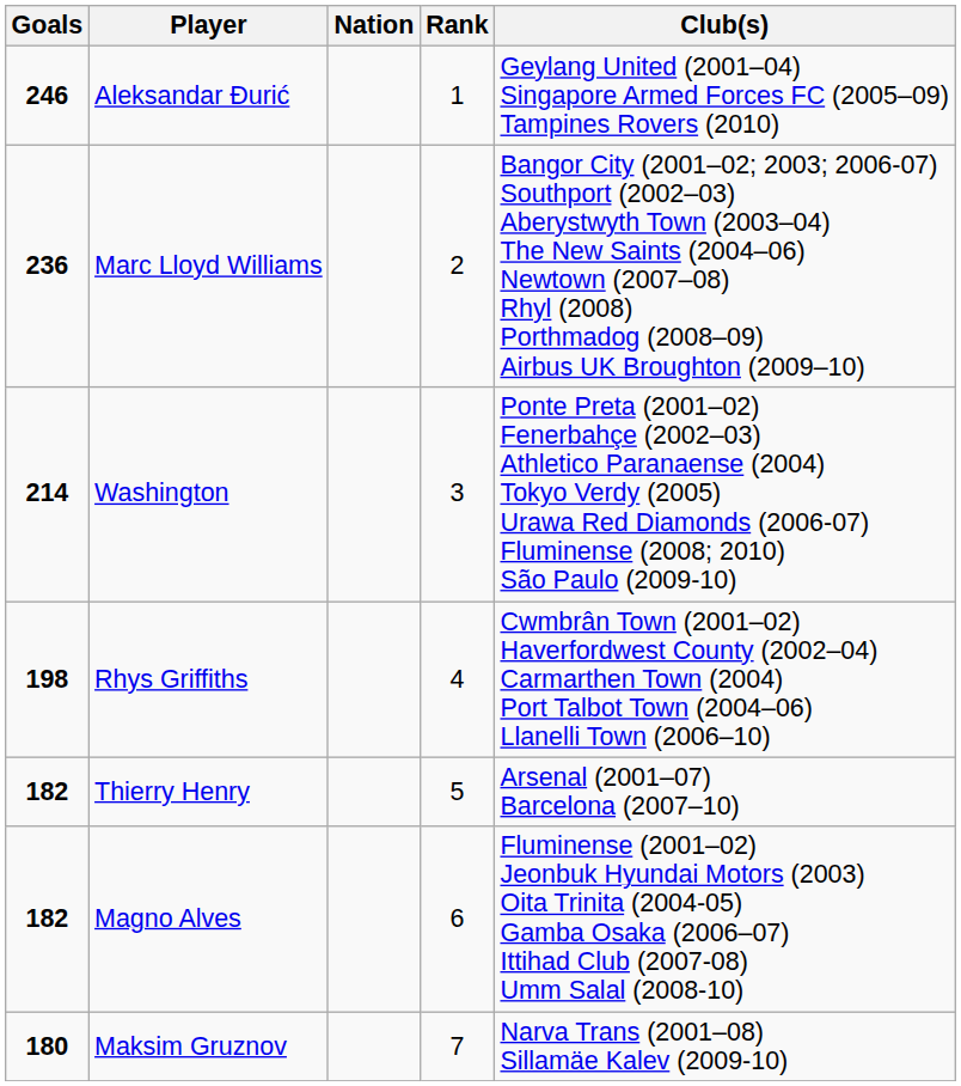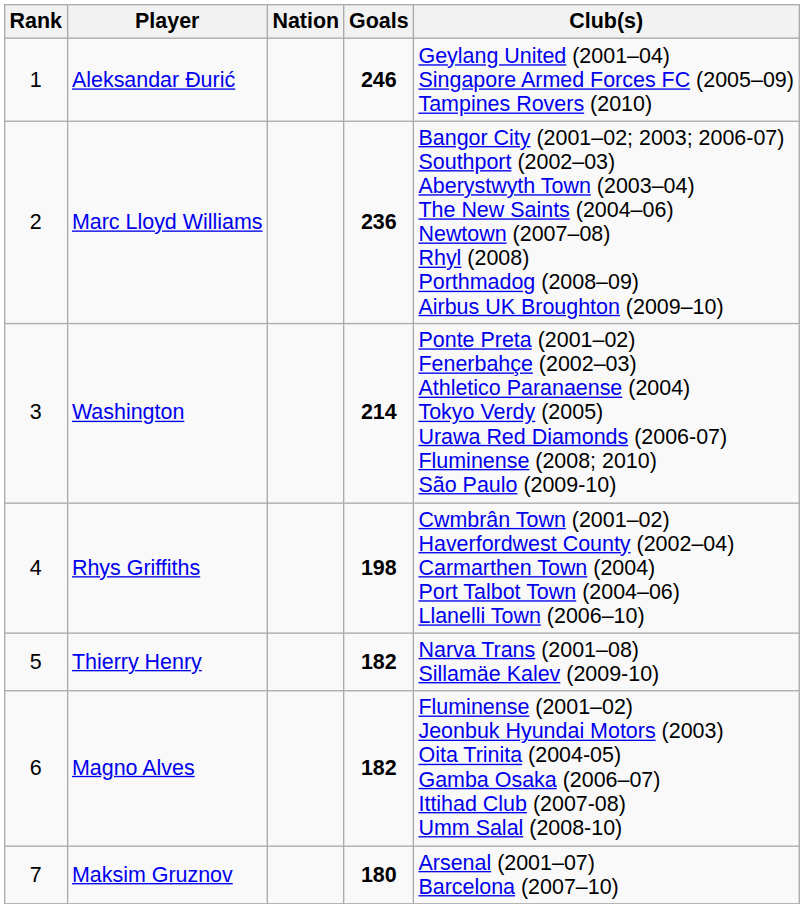 <table class="wikitable sortable">
 <tr>
-<th>Goals</th>
+<th>Rank</th>
 <th>Player</th>
 <th>Nation</th>
-<th>Rank</th>
+<th>Goals</th>
 <th>Club(s)</th>
 </tr>
 <tr>
-<td align="center"><strong>246</strong></td>
+<td align="center">1</td>
 <td><a href='#'>Aleksandar Đurić</a></td>
 <td></td>
-<td align="center">1</td>
+<td align="center"><strong>246</strong></td>
 <td> <a href='#'>Geylang United</a> (2001–04)<br> <a href='#'>Singapore Armed Forces FC</a> (2005–09)<br> <a href='#'>Tampines Rovers</a> (2010)</td>
 </tr>
 <tr>
-<td align="center"><strong>236</strong></td>
+<td align="center">2</td>
 <td><a href='#'>Marc Lloyd Williams</a></td>
 <td></td>
-<td align="center">2</td>
+<td align="center"><strong>236</strong></td>
 <td> <a href='#'>Bangor City</a> (2001–02; 2003; 2006-07)<br> <a href='#'>Southport</a> (2002–03)<br> <a href='#'>Aberystwyth Town</a> (2003–04)<br> <a href='#'>The New Saints</a> (2004–06)<br> <a href='#'>Newtown</a> (2007–08)<br> <a href='#'>Rhyl</a> (2008)<br> <a href='#'>Porthmadog</a> (2008–09)<br> <a href='#'>Airbus UK Broughton</a> (2009–10)</td>
 </tr>
 <tr>
-<td align="center"><strong>214</strong></td>
+<td align="center">3</td>
 <td><a href='#'>Washington</a></td>
 <td></td>
-<td align="center">3</td>
+<td align="center"><strong>214</strong></td>
 <td> <a href='#'>Ponte Preta</a> (2001–02)<br> <a href='#'>Fenerbahçe</a> (2002–03)<br> <a href='#'>Athletico Paranaense</a> (2004)<br> <a href='#'>Tokyo Verdy</a> (2005)<br> <a href='#'>Urawa Red Diamonds</a> (2006-07)<br> <a href='#'>Fluminense</a> (2008; 2010)<br> <a href='#'>São Paulo</a> (2009-10)</td>
 </tr>
 <tr>
-<td align="center"><strong>198</strong></td>
+<td align="center">4</td>
 <td><a href='#'>Rhys Griffiths</a></td>
 <td></td>
-<td align="center">4</td>
+<td align="center"><strong>198</strong></td>
 <td> <a href='#'>Cwmbrân Town</a> (2001–02)<br> <a href='#'>Haverfordwest County</a> (2002–04)<br> <a href='#'>Carmarthen Town</a> (2004)<br> <a href='#'>Port Talbot Town</a> (2004–06)<br> <a href='#'>Llanelli Town</a> (2006–10)</td>
 </tr>
 <tr>
-<td align="center"><strong>182</strong></td>
+<td align="center">5</td>
 <td><a href='#'>Thierry Henry</a></td>
 <td></td>
-<td align="center">5</td>
-<td> <a href='#'>Arsenal</a> (2001–07)<br> <a href='#'>Barcelona</a> (2007–10)</td>
+<td align="center"><strong>182</strong></td>
+<td> <a href='#'>Narva Trans</a> (2001–08)<br> <a href='#'>Sillamäe Kalev</a> (2009-10)</td>
 </tr>
 <tr>
-<td align="center"><strong>182</strong></td>
+<td align="center">6</td>
 <td><a href='#'>Magno Alves</a></td>
 <td></td>
-<td align="center">6</td>
+<td align="center"><strong>182</strong></td>
 <td> <a href='#'>Fluminense</a> (2001–02)<br> <a href='#'>Jeonbuk Hyundai Motors</a> (2003)<br> <a href='#'>Oita Trinita</a> (2004-05)<br> <a href='#'>Gamba Osaka</a> (2006–07)<br> <a href='#'>Ittihad Club</a> (2007-08)<br> <a href='#'>Umm Salal</a> (2008-10)</td>
 </tr>
 <tr>
-<td align="center"><strong>180</strong></td>
+<td align="center">7</td>
 <td><a href='#'>Maksim Gruznov</a></td>
 <td></td>
-<td align="center">7</td>
-<td> <a href='#'>Narva Trans</a> (2001–08)<br> <a href='#'>Sillamäe Kalev</a> (2009-10)</td>
+<td align="center"><strong>180</strong></td>
+<td> <a href='#'>Arsenal</a> (2001–07)<br> <a href='#'>Barcelona</a> (2007–10)</td>
 </tr>
 </table>
